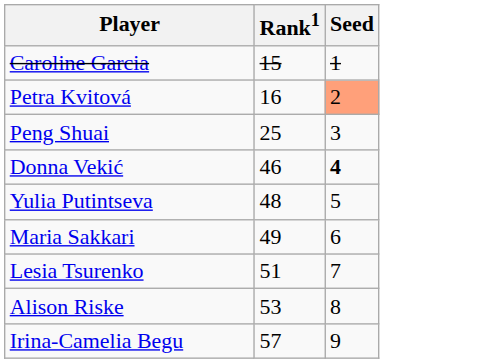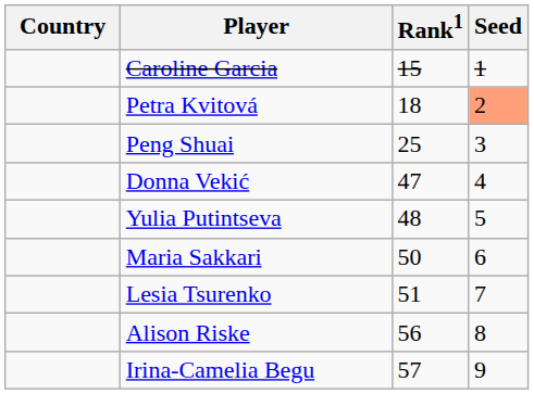 <table class="sortable wikitable">
 <tr>
+<th width="70">Country</th>
 <th width="175">Player</th>
 <th>Rank<sup>1</sup></th>
 <th>Seed</th>
 </tr>
 <tr>
+<td><s></s></td>
 <td><s><a href='#'>Caroline Garcia</a></s></td>
 <td><s>15</s></td>
 <td><s>1</s></td>
 </tr>
 <tr>
+<td></td>
 <td><a href='#'>Petra Kvitová</a></td>
-<td>16</td>
+<td>18</td>
 <td style="background: lightsalmon;">2</td>
 </tr>
 <tr>
+<td></td>
 <td><a href='#'>Peng Shuai</a></td>
 <td>25</td>
 <td>3</td>
 </tr>
 <tr>
+<td></td>
 <td><a href='#'>Donna Vekić</a></td>
-<td>46</td>
-<td><strong>4</strong></td>
+<td>47</td>
+<td>4</td>
 </tr>
 <tr>
+<td></td>
 <td><a href='#'>Yulia Putintseva</a></td>
 <td>48</td>
 <td>5</td>
 </tr>
 <tr>
+<td></td>
 <td><a href='#'>Maria Sakkari</a></td>
-<td>49</td>
+<td>50</td>
 <td>6</td>
 </tr>
 <tr>
+<td></td>
 <td><a href='#'>Lesia Tsurenko</a></td>
 <td>51</td>
 <td>7</td>
 </tr>
 <tr>
+<td></td>
 <td><a href='#'>Alison Riske</a></td>
-<td>53</td>
+<td>56</td>
 <td>8</td>
 </tr>
 <tr>
+<td></td>
 <td><a href='#'>Irina-Camelia Begu</a></td>
 <td>57</td>
 <td>9</td>
 </tr>
 </table>
